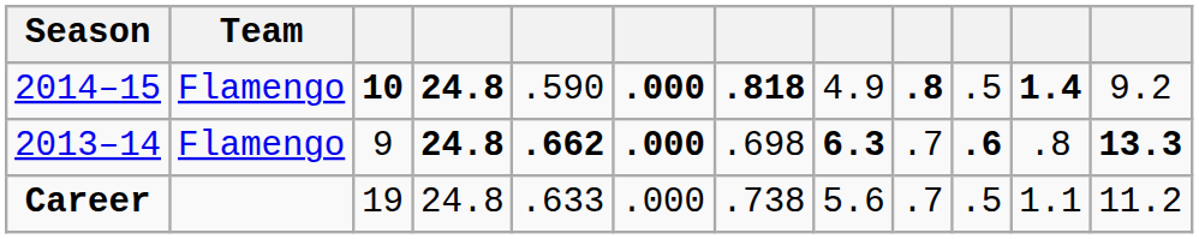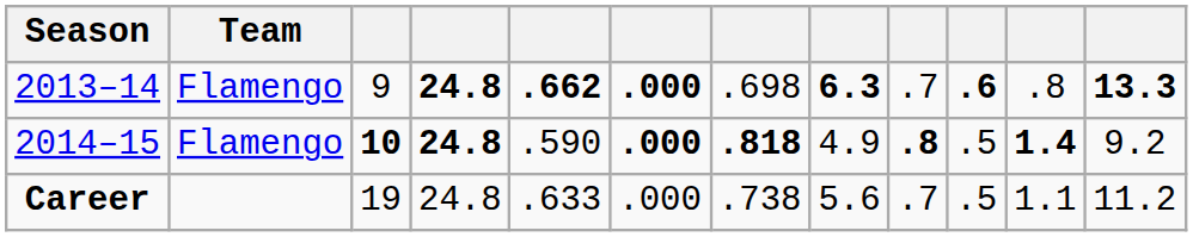 <table class="wikitable sortable" style="font-size:95%; text-align:center;">
 <tr>
 <th>Season</th>
 <th>Team</th>
 <th></th>
 <th></th>
 <th></th>
 <th></th>
 <th></th>
 <th></th>
 <th></th>
 <th></th>
 <th></th>
 <th></th>
 </tr>
 <tr>
+<td><a href='#'>2013–14</a></td>
+<td><a href='#'>Flamengo</a></td>
+<td>9</td>
+<td><strong>24.8</strong></td>
+<td><strong>.662</strong></td>
+<td><strong>.000</strong></td>
+<td>.698</td>
+<td><strong>6.3</strong></td>
+<td>.7</td>
+<td><strong>.6</strong></td>
+<td>.8</td>
+<td><strong>13.3</strong></td>
+</tr>
+<tr>
 <td><a href='#'>2014–15</a></td>
 <td><a href='#'>Flamengo</a></td>
 <td><strong>10</strong></td>
 <td><strong>24.8</strong></td>
 <td>.590</td>
 <td><strong>.000</strong></td>
 <td><strong>.818</strong></td>
 <td>4.9</td>
 <td><strong>.8</strong></td>
 <td>.5</td>
 <td><strong>1.4</strong></td>
 <td>9.2</td>
-</tr>
-<tr>
-<td><a href='#'>2013–14</a></td>
-<td><a href='#'>Flamengo</a></td>
-<td>9</td>
-<td><strong>24.8</strong></td>
-<td><strong>.662</strong></td>
-<td><strong>.000</strong></td>
-<td>.698</td>
-<td><strong>6.3</strong></td>
-<td>.7</td>
-<td><strong>.6</strong></td>
-<td>.8</td>
-<td><strong>13.3</strong></td>
 </tr>
 <tr>
 <td><strong>Career</strong></td>
 <td></td>
 <td>19</td>
 <td>24.8</td>
 <td>.633</td>
 <td>.000</td>
 <td>.738</td>
 <td>5.6</td>
 <td>.7</td>
 <td>.5</td>
 <td>1.1</td>
 <td>11.2</td>
 </tr>
 </table>
